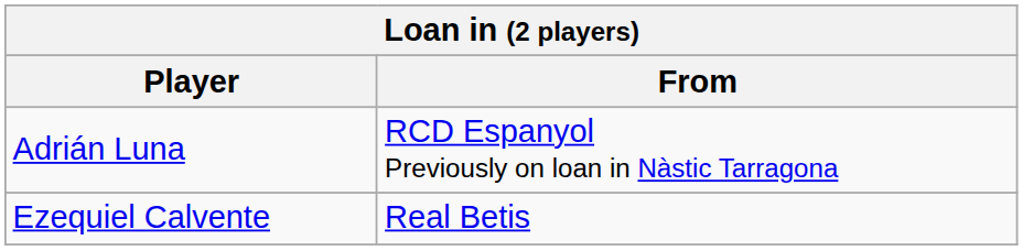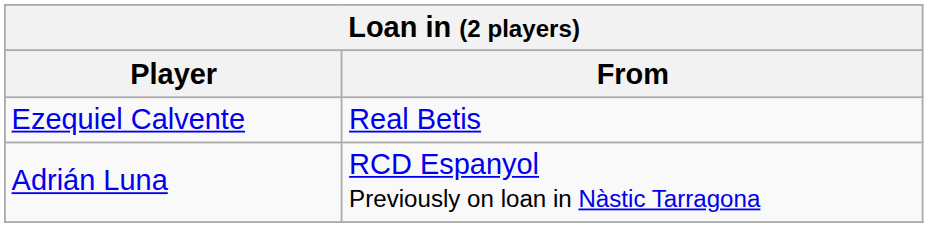 <table class="wikitable collapsible collapsed">
 <tr>
 <th colspan="2" style="width:500px;"> <strong>Loan in</strong> <small>(2 players)</small></th>
 </tr>
 <tr>
 <th>Player</th>
 <th>From</th>
 </tr>
 <tr>
+<td> <a href='#'>Ezequiel Calvente</a></td>
+<td> <a href='#'>Real Betis</a></td>
+</tr>
+<tr>
 <td> <a href='#'>Adrián Luna</a></td>
 <td> <a href='#'>RCD Espanyol</a><br><small>Previously on loan in  <a href='#'>Nàstic Tarragona</a></small></td>
 </tr>
-<tr>
-<td> <a href='#'>Ezequiel Calvente</a></td>
-<td> <a href='#'>Real Betis</a></td>
-</tr>
 </table>
